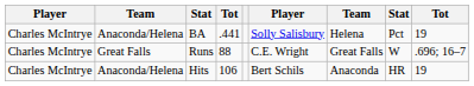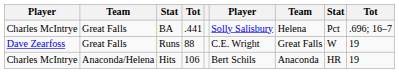 <table class="wikitable">
 <tr>
 <th>Player</th>
 <th>Team</th>
 <th>Stat</th>
 <th>Tot</th>
 <th></th>
 <th>Player</th>
 <th>Team</th>
 <th>Stat</th>
 <th>Tot</th>
 </tr>
 <tr>
 <td>Charles McIntrye</td>
-<td>Anaconda/Helena</td>
+<td>Great Falls</td>
 <td>BA</td>
 <td>.441</td>
 <td></td>
 <td><a href='#'>Solly Salisbury</a></td>
 <td>Helena</td>
 <td>Pct</td>
-<td>19</td>
+<td>.696; 16–7</td>
 </tr>
 <tr>
-<td>Charles McIntrye</td>
+<td><a href='#'>Dave Zearfoss</a></td>
 <td>Great Falls</td>
 <td>Runs</td>
 <td>88</td>
 <td></td>
 <td>C.E. Wright</td>
 <td>Great Falls</td>
 <td>W</td>
-<td>.696; 16–7</td>
+<td>19</td>
 </tr>
 <tr>
 <td>Charles McIntrye</td>
 <td>Anaconda/Helena</td>
 <td>Hits</td>
 <td>106</td>
 <td></td>
 <td>Bert Schils</td>
 <td>Anaconda</td>
 <td>HR</td>
 <td>19</td>
 </tr>
 </table>
